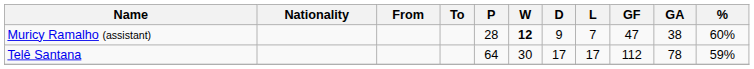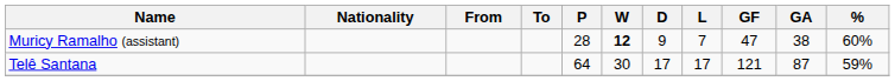 <table class="wikitable sortable" style="width:67%; text-align:center; font-size:90%; text-align:left;">
 <tr>
 <th>Name</th>
 <th>Nationality</th>
 <th>From</th>
 <th>To</th>
 <th>P</th>
 <th>W</th>
 <th>D</th>
 <th>L</th>
 <th>GF</th>
 <th>GA</th>
 <th>%</th>
 </tr>
 <tr>
 <td align=left><a href='#'>Muricy Ramalho</a> <small>(assistant)</small></td>
 <td></td>
 <td align=left></td>
 <td align=left></td>
 <td align=center>28</td>
 <td align=center><strong>12</strong></td>
 <td align=center>9</td>
 <td align=center>7</td>
 <td align=center>47</td>
 <td align=center>38</td>
 <td align=center>60%</td>
 </tr>
 <tr>
 <td align=left><a href='#'>Telê Santana</a></td>
 <td></td>
 <td align=left></td>
 <td align=left></td>
 <td align=center>64</td>
 <td align=center>30</td>
 <td align=center>17</td>
 <td align=center>17</td>
-<td align=center>112</td>
-<td align=center>78</td>
+<td align=center>121</td>
+<td align=center>87</td>
 <td align=center>59%</td>
 </tr>
 <tr>
 </tr>
 </table>
